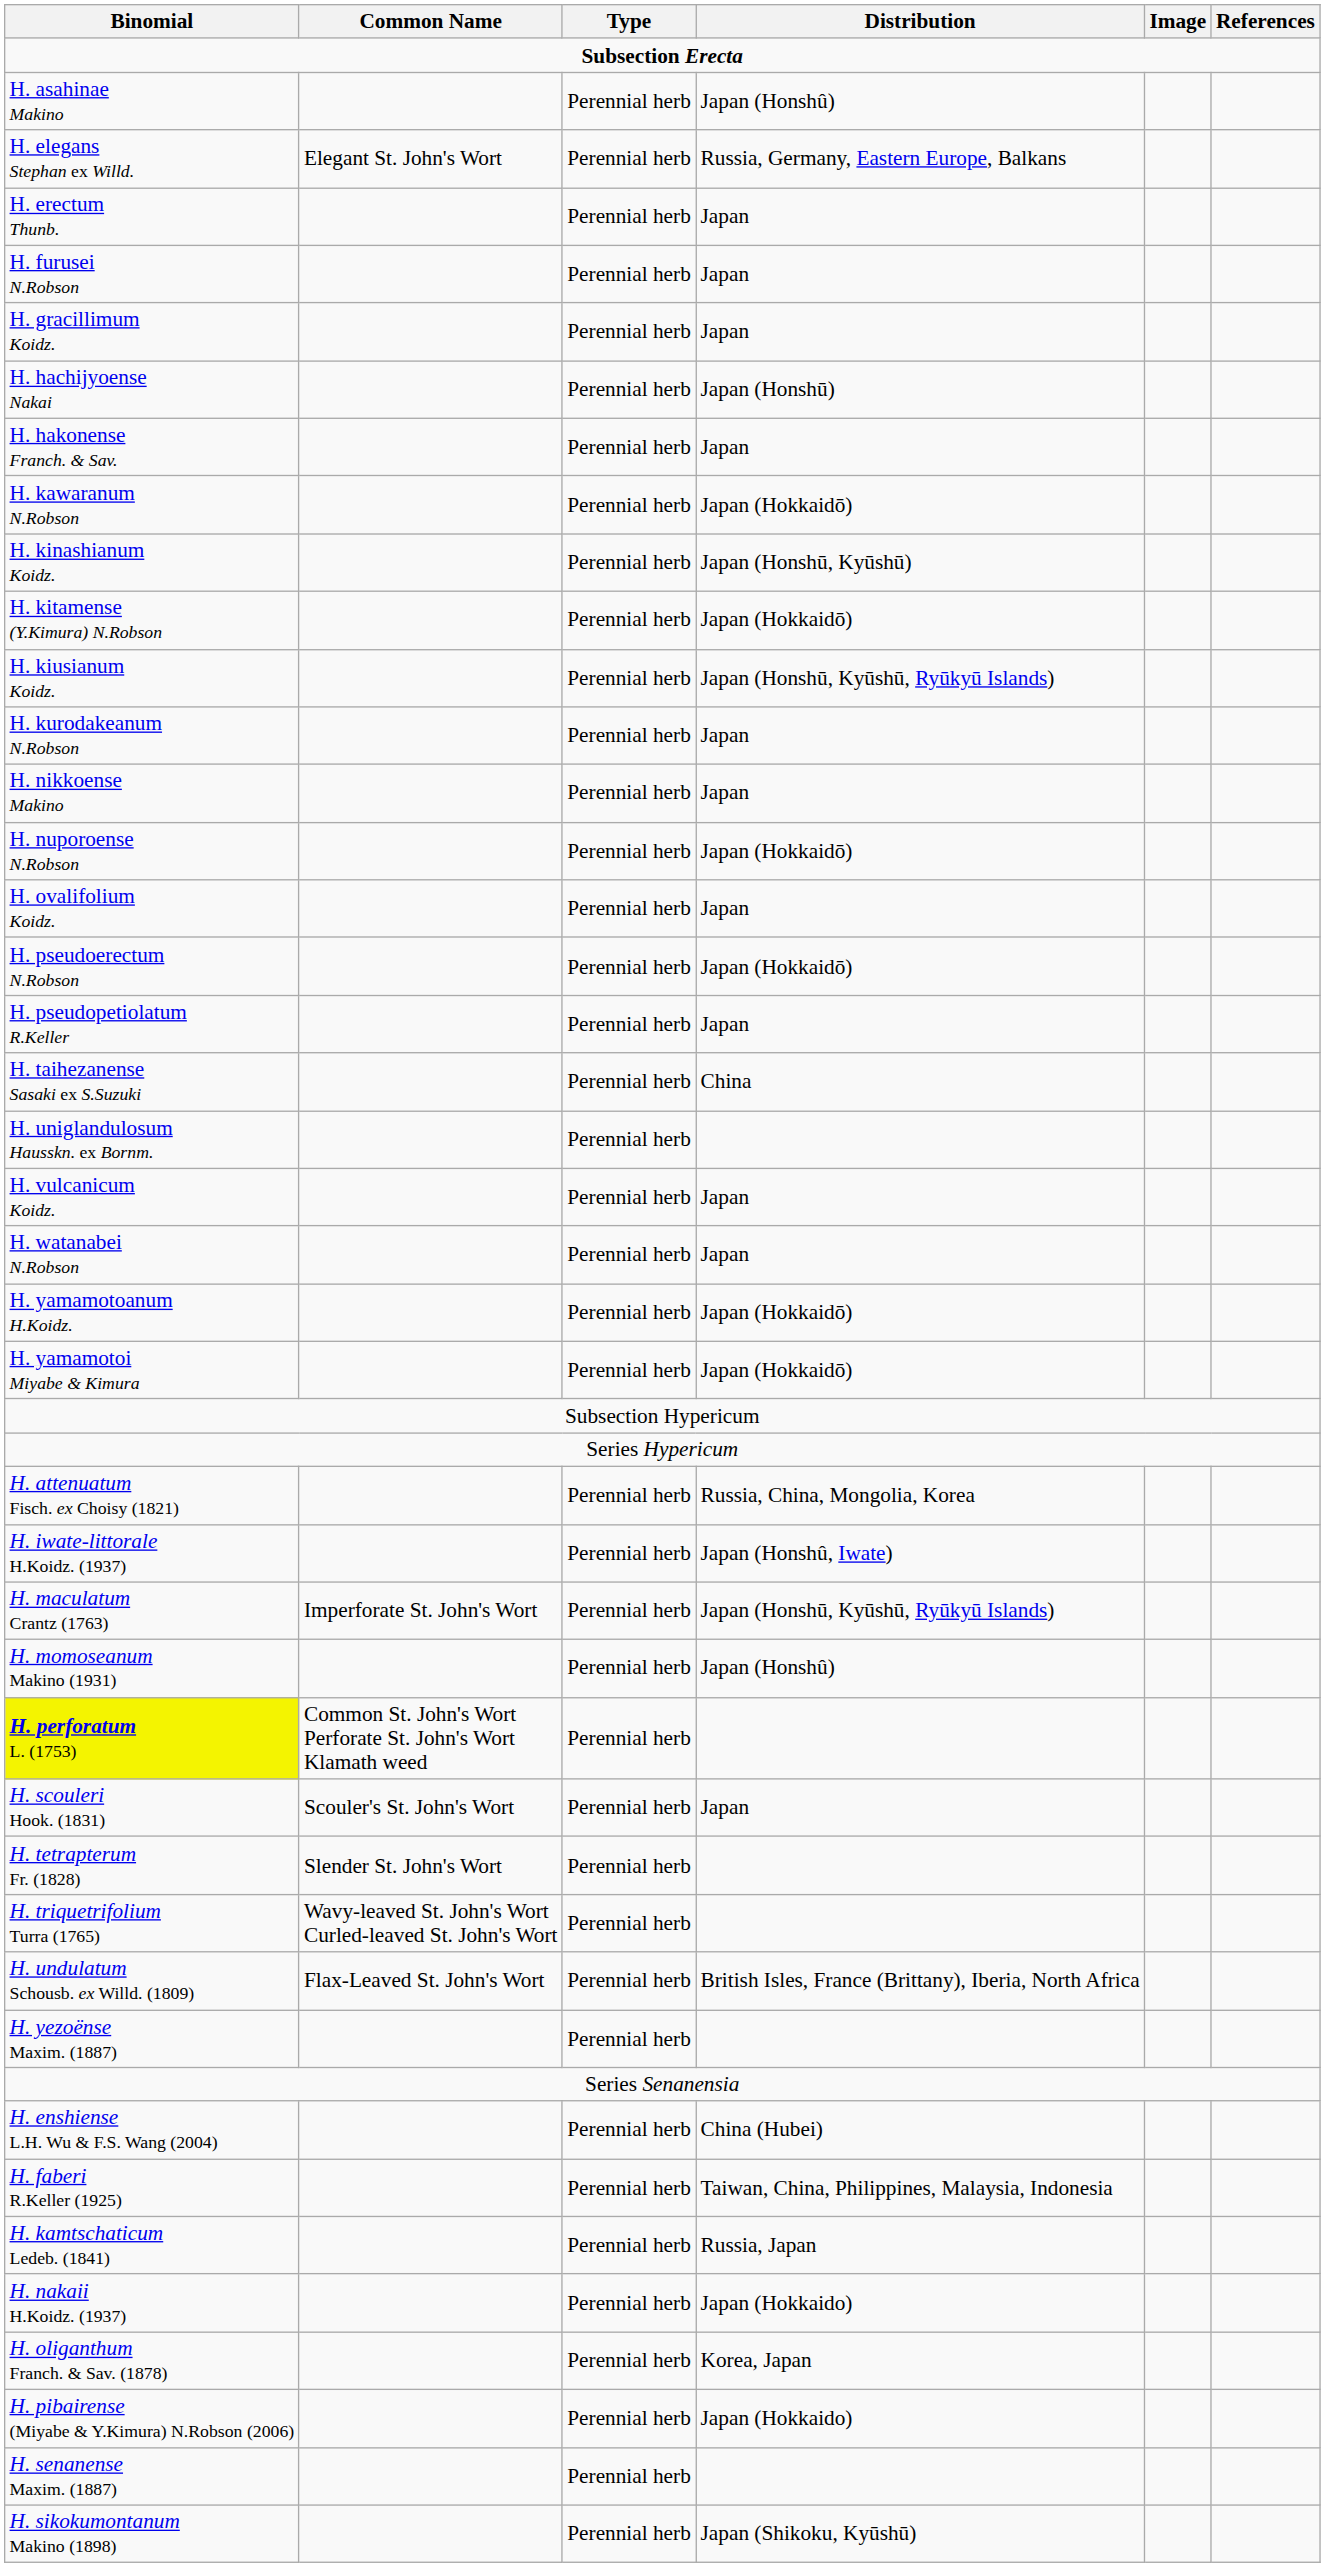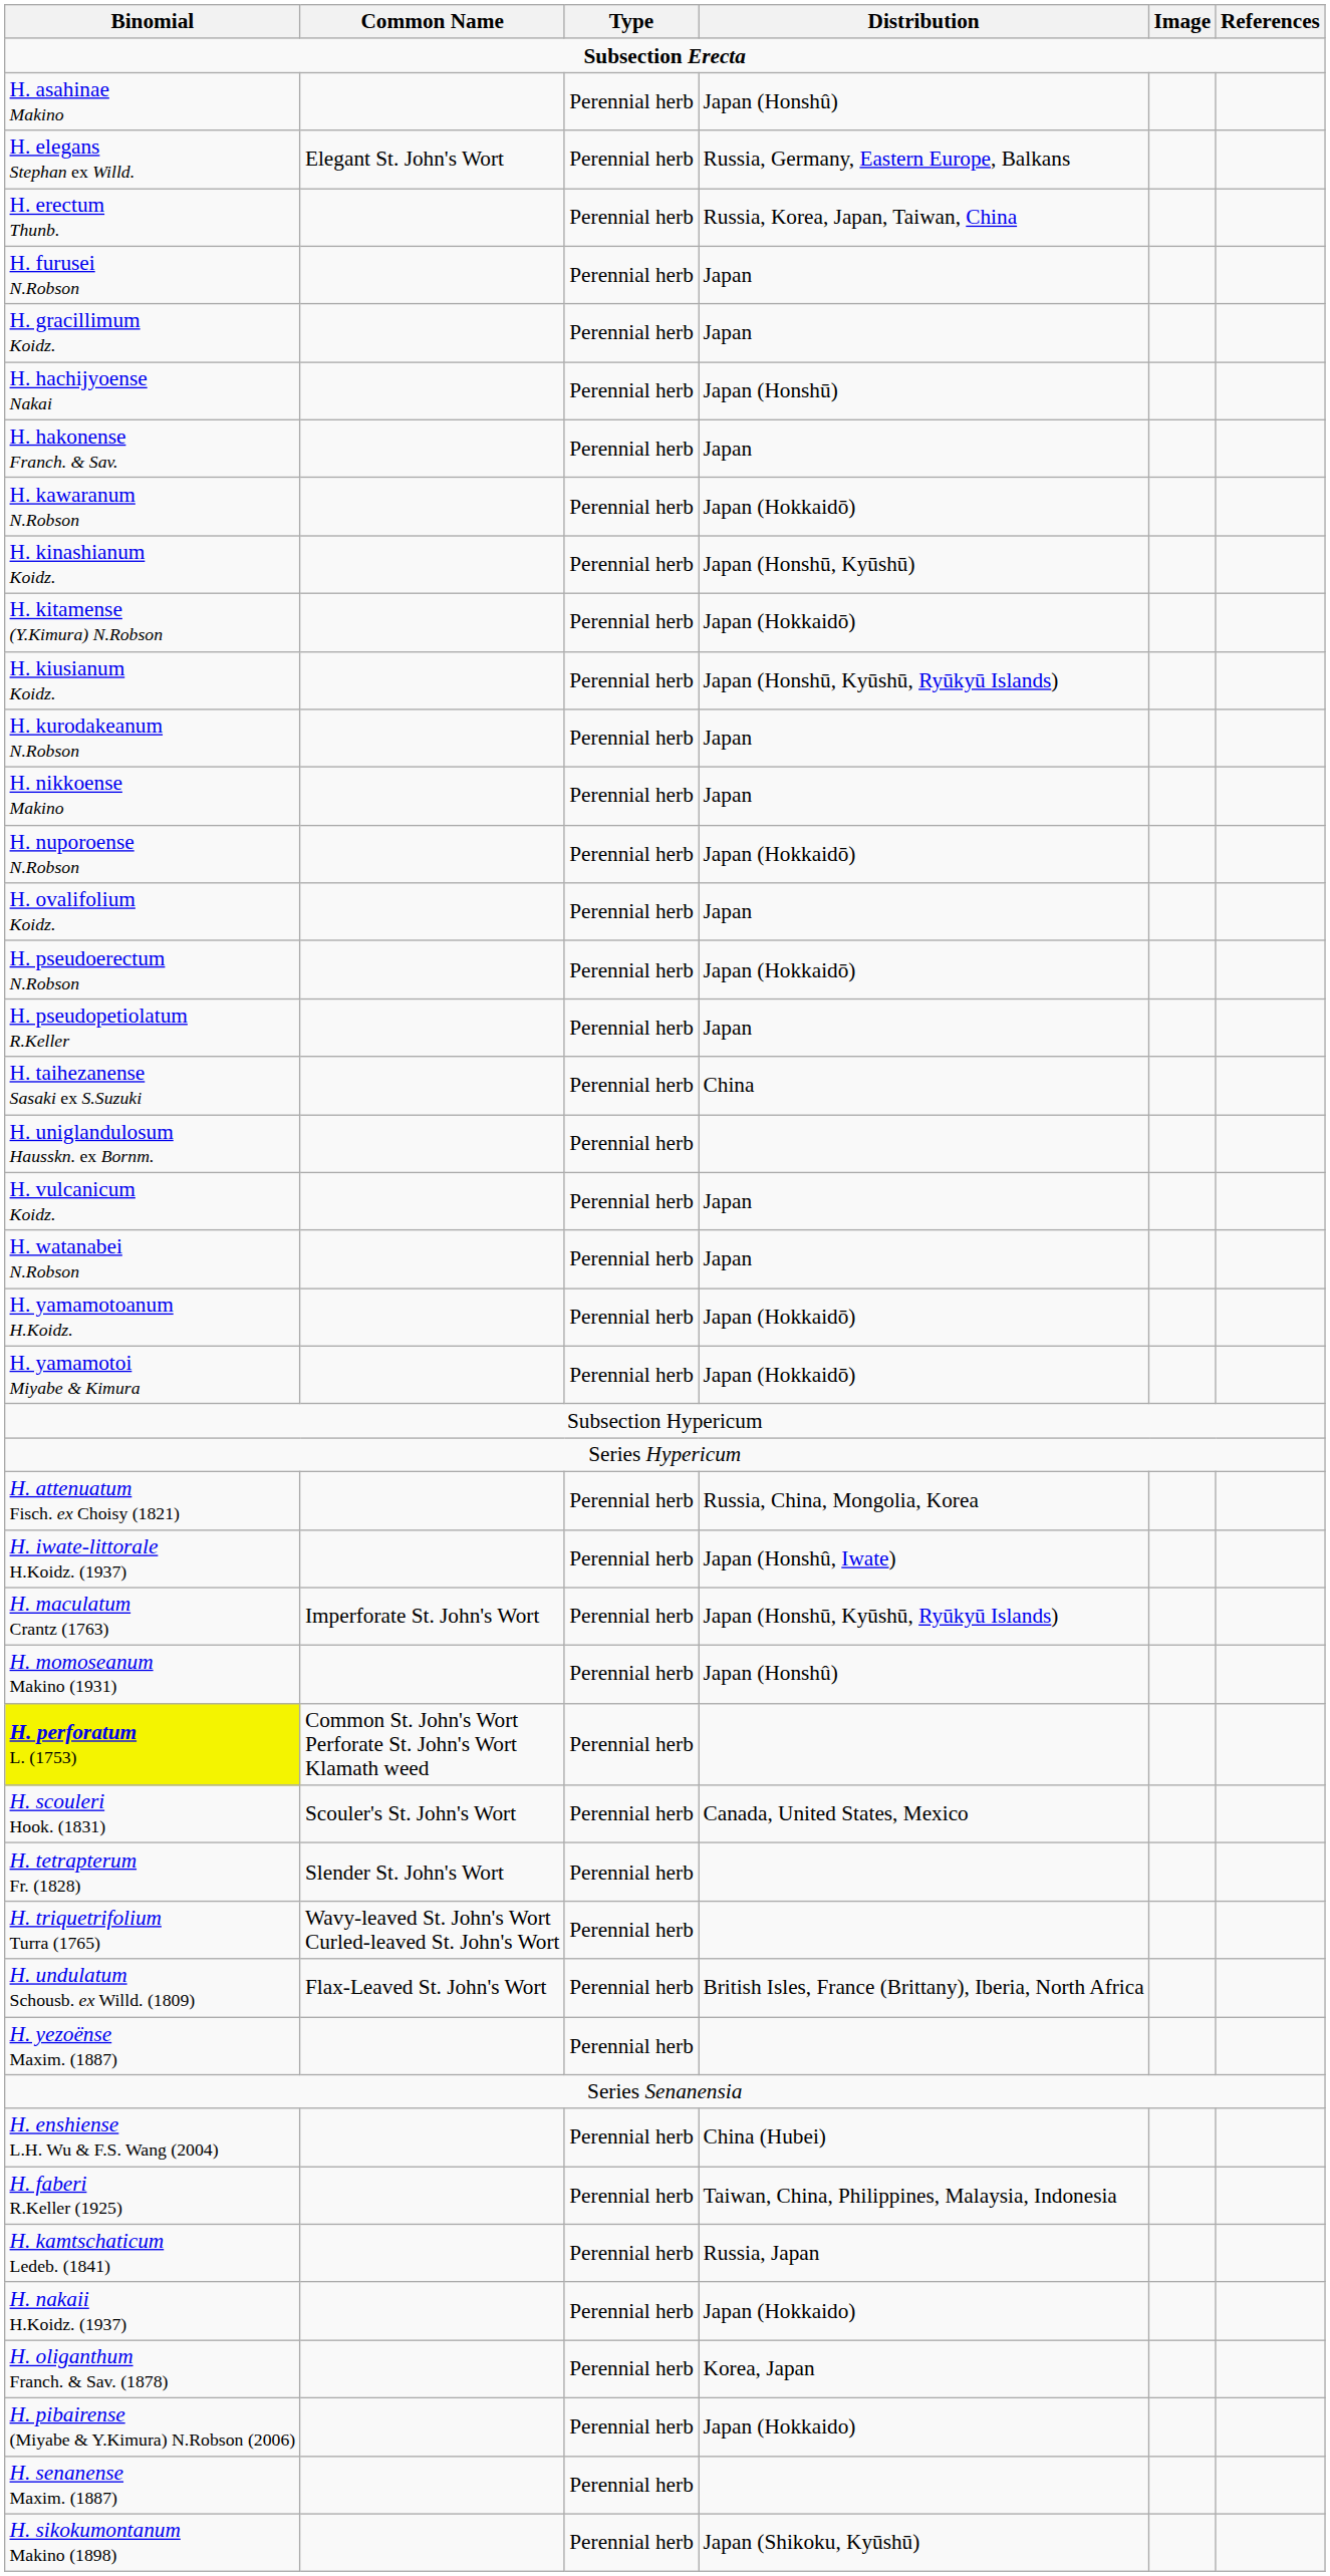 <table class="wikitable mw-collapsible ">
 <tr>
 <th>Binomial</th>
 <th>Common Name</th>
 <th>Type</th>
 <th>Distribution</th>
 <th>Image</th>
 <th>References</th>
 </tr>
 <tr>
 <td colspan="6" style="text-align: center;"><strong>Subsection <em>Erecta<strong><em></td>
 </tr>
 <tr>
 <td></em><a href='#'>H. asahinae</a><em><br><small>Makino</small></td>
 <td></td>
 <td>Perennial herb</td>
 <td>Japan (Honshû)</td>
 <td></td>
 <td></td>
 </tr>
 <tr>
 <td></em><a href='#'>H. elegans</a><em><br><small>Stephan </em>ex<em> Willd.</small></td>
 <td>Elegant St. John's Wort</td>
 <td>Perennial herb</td>
 <td>Russia, Germany, <a href='#'>Eastern Europe</a>, Balkans</td>
 <td></td>
 <td></td>
 </tr>
 <tr>
 <td></em><a href='#'>H. erectum</a><em><br><small>Thunb.</small></td>
 <td></td>
 <td>Perennial herb</td>
-<td>Japan</td>
+<td>Russia, Korea, Japan, Taiwan, <a href='#'>China</a></td>
 <td></td>
 <td></td>
 </tr>
 <tr>
 <td></em><a href='#'>H. furusei</a><em><br><small>N.Robson</small></td>
 <td></td>
 <td>Perennial herb</td>
 <td>Japan</td>
 <td></td>
 <td></td>
 </tr>
 <tr>
 <td></em><a href='#'>H. gracillimum</a><em><br><small>Koidz.</small></td>
 <td></td>
 <td>Perennial herb</td>
 <td>Japan</td>
 <td></td>
 <td></td>
 </tr>
 <tr>
 <td></em><a href='#'>H. hachijyoense</a><em><br><small>Nakai</small></td>
 <td></td>
 <td>Perennial herb</td>
 <td>Japan (Honshū)</td>
 <td></td>
 <td></td>
 </tr>
 <tr>
 <td></em><a href='#'>H. hakonense</a><em><br><small>Franch. & Sav.</small></td>
 <td></td>
 <td>Perennial herb</td>
 <td>Japan</td>
 <td></td>
 <td></td>
 </tr>
 <tr>
 <td></em><a href='#'>H. kawaranum</a><em><br><small>N.Robson</small></td>
 <td></td>
 <td>Perennial herb</td>
 <td>Japan (Hokkaidō)</td>
 <td></td>
 <td></td>
 </tr>
 <tr>
 <td></em><a href='#'>H. kinashianum</a><em><br><small>Koidz.</small></td>
 <td></td>
 <td>Perennial herb</td>
 <td>Japan (Honshū, Kyūshū)</td>
 <td></td>
 <td></td>
 </tr>
 <tr>
 <td></em><a href='#'>H. kitamense</a><em><br><small>(Y.Kimura) N.Robson</small></td>
 <td></td>
 <td>Perennial herb</td>
 <td>Japan (Hokkaidō)</td>
 <td></td>
 <td></td>
 </tr>
 <tr>
 <td></em><a href='#'>H. kiusianum</a><em><br><small>Koidz.</small></td>
 <td></td>
 <td>Perennial herb</td>
 <td>Japan (Honshū, Kyūshū, <a href='#'>Ryūkyū Islands</a>)</td>
 <td></td>
 <td></td>
 </tr>
 <tr>
 <td></em><a href='#'>H. kurodakeanum</a><em><br><small>N.Robson</small></td>
 <td></td>
 <td>Perennial herb</td>
 <td>Japan</td>
 <td></td>
 <td></td>
 </tr>
 <tr>
 <td></em><a href='#'>H. nikkoense</a><em><br><small>Makino</small></td>
 <td></td>
 <td>Perennial herb</td>
 <td>Japan</td>
 <td></td>
 <td></td>
 </tr>
 <tr>
 <td></em><a href='#'>H. nuporoense</a><em><br><small>N.Robson</small></td>
 <td></td>
 <td>Perennial herb</td>
 <td>Japan (Hokkaidō)</td>
 <td></td>
 <td></td>
 </tr>
 <tr>
 <td></em><a href='#'>H. ovalifolium</a><em><br><small>Koidz.</small></td>
 <td></td>
 <td>Perennial herb</td>
 <td>Japan</td>
 <td></td>
 <td></td>
 </tr>
 <tr>
 <td></em><a href='#'>H. pseudoerectum</a><em><br><small>N.Robson</small></td>
 <td></td>
 <td>Perennial herb</td>
 <td>Japan (Hokkaidō)</td>
 <td></td>
 <td></td>
 </tr>
 <tr>
 <td></em><a href='#'>H. pseudopetiolatum</a><em><br><small>R.Keller</small></td>
 <td></td>
 <td>Perennial herb</td>
 <td>Japan</td>
 <td></td>
 <td></td>
 </tr>
 <tr>
 <td></em><a href='#'>H. taihezanense</a><em><br><small>Sasaki </em>ex<em> S.Suzuki</small></td>
 <td></td>
 <td>Perennial herb</td>
 <td>China</td>
 <td></td>
 <td></td>
 </tr>
 <tr>
 <td></em><a href='#'>H. uniglandulosum</a><em><br><small>Hausskn. </em>ex<em> Bornm.</small></td>
 <td></td>
 <td>Perennial herb</td>
 <td></td>
 <td></td>
 <td></td>
 </tr>
 <tr>
 <td></em><a href='#'>H. vulcanicum</a><em><br><small>Koidz.</small></td>
 <td></td>
 <td>Perennial herb</td>
 <td>Japan</td>
 <td></td>
 <td></td>
 </tr>
 <tr>
 <td></em><a href='#'>H. watanabei</a><em><br><small>N.Robson</small></td>
 <td></td>
 <td>Perennial herb</td>
 <td>Japan</td>
 <td></td>
 <td></td>
 </tr>
 <tr>
 <td></em><a href='#'>H. yamamotoanum</a><em><br><small>H.Koidz.</small></td>
 <td></td>
 <td>Perennial herb</td>
 <td>Japan (Hokkaidō)</td>
 <td></td>
 <td></td>
 </tr>
 <tr>
 <td></em><a href='#'>H. yamamotoi</a><em><br><small>Miyabe & Kimura</small></td>
 <td></td>
 <td>Perennial herb</td>
 <td>Japan (Hokkaidō)</td>
 <td></td>
 <td></td>
 </tr>
 <tr>
 <td colspan="6" style="text-align: center;"></strong>Subsection </em>Hypericum</em></strong></td>
 </tr>
 <tr>
 <td colspan="6" style="text-align: center;">Series <em>Hypericum</em></td>
 </tr>
 <tr>
 <td><em><a href='#'>H. attenuatum</a></em><br><small>Fisch. <em>ex</em> Choisy (1821)</small></td>
 <td></td>
 <td>Perennial herb</td>
 <td>Russia, China, Mongolia, Korea</td>
 <td></td>
 <td></td>
 </tr>
 <tr>
 <td><em><a href='#'>H. iwate-littorale</a></em><br><small>H.Koidz. (1937)</small></td>
 <td></td>
 <td>Perennial herb</td>
 <td>Japan (Honshû, <a href='#'>Iwate</a>)</td>
 <td></td>
 <td></td>
 </tr>
 <tr>
 <td><em><a href='#'>H. maculatum</a></em><br><small>Crantz (1763)</small></td>
 <td>Imperforate St. John's Wort</td>
 <td>Perennial herb</td>
 <td>Japan (Honshū, Kyūshū, <a href='#'>Ryūkyū Islands</a>)</td>
 <td></td>
 <td></td>
 </tr>
 <tr>
 <td><em><a href='#'>H. momoseanum</a></em><br><small>Makino (1931)</small></td>
 <td></td>
 <td>Perennial herb</td>
 <td>Japan (Honshû)</td>
 <td></td>
 <td></td>
 </tr>
 <tr>
 <td scope="row" style="background:#F4F400"><a href='#'><strong><em>H. perforatum</em></strong></a><br><small>L. (1753)</small></td>
 <td>Common St. John's Wort<br>Perforate St. John's Wort<br>Klamath weed</td>
 <td>Perennial herb</td>
 <td></td>
 <td></td>
 <td></td>
 </tr>
 <tr>
 <td><em><a href='#'>H. scouleri</a></em><br><small>Hook. (1831)</small></td>
 <td>Scouler's St. John's Wort</td>
 <td>Perennial herb</td>
-<td>Japan</td>
+<td>Canada, United States, Mexico</td>
 <td></td>
 <td></td>
 </tr>
 <tr>
 <td><em><a href='#'>H. tetrapterum</a></em><br><small>Fr. (1828)</small></td>
 <td>Slender St. John's Wort</td>
 <td>Perennial herb</td>
 <td></td>
 <td></td>
 <td></td>
 </tr>
 <tr>
 <td><em><a href='#'>H. triquetrifolium</a></em><br><small>Turra (1765)</small></td>
 <td>Wavy-leaved St. John's Wort<br>Curled-leaved St. John's Wort</td>
 <td>Perennial herb</td>
 <td></td>
 <td></td>
 <td></td>
 </tr>
 <tr>
 <td><em><a href='#'>H. undulatum</a></em><br><small>Schousb. <em>ex</em> Willd. (1809)</small></td>
 <td>Flax-Leaved St. John's Wort</td>
 <td>Perennial herb</td>
 <td>British Isles, France (Brittany), Iberia, North Africa</td>
 <td></td>
 <td></td>
 </tr>
 <tr>
 <td><em><a href='#'>H. yezoënse</a></em><br><small>Maxim. (1887)</small></td>
 <td></td>
 <td>Perennial herb</td>
 <td></td>
 <td></td>
 <td></td>
 </tr>
 <tr>
 <td colspan="6" style="text-align: center;">Series <em>Senanensia</em></td>
 </tr>
 <tr>
 <td><em><a href='#'>H. enshiense</a></em><br><small>L.H. Wu & F.S. Wang (2004)</small></td>
 <td></td>
 <td>Perennial herb</td>
 <td>China (Hubei)</td>
 <td></td>
 <td></td>
 </tr>
 <tr>
 <td><em><a href='#'>H. faberi</a></em><br><small>R.Keller (1925)</small></td>
 <td></td>
 <td>Perennial herb</td>
 <td>Taiwan, China, Philippines, Malaysia, Indonesia</td>
 <td></td>
 <td></td>
 </tr>
 <tr>
 <td><em><a href='#'>H. kamtschaticum</a></em><br><small>Ledeb. (1841)</small></td>
 <td></td>
 <td>Perennial herb</td>
 <td>Russia, Japan</td>
 <td></td>
 <td></td>
 </tr>
 <tr>
 <td><em><a href='#'>H. nakaii</a></em><br><small>H.Koidz. (1937)</small></td>
 <td></td>
 <td>Perennial herb</td>
 <td>Japan (Hokkaido)</td>
 <td></td>
 <td></td>
 </tr>
 <tr>
 <td><em><a href='#'>H. oliganthum</a></em><br><small>Franch. & Sav. (1878)</small></td>
 <td></td>
 <td>Perennial herb</td>
 <td>Korea, Japan</td>
 <td></td>
 <td></td>
 </tr>
 <tr>
 <td><em><a href='#'>H. pibairense</a></em><br><small>(Miyabe & Y.Kimura) N.Robson (2006)</small></td>
 <td></td>
 <td>Perennial herb</td>
 <td>Japan (Hokkaido)</td>
 <td></td>
 <td></td>
 </tr>
 <tr>
 <td><em><a href='#'>H. senanense</a></em><br><small>Maxim. (1887)</small></td>
 <td></td>
 <td>Perennial herb</td>
 <td></td>
 <td></td>
 <td></td>
 </tr>
 <tr>
 <td><em><a href='#'>H. sikokumontanum</a></em><br><small>Makino (1898)</small></td>
 <td></td>
 <td>Perennial herb</td>
 <td>Japan (Shikoku, Kyūshū)</td>
 <td></td>
 <td></td>
 </tr>
 </table>
